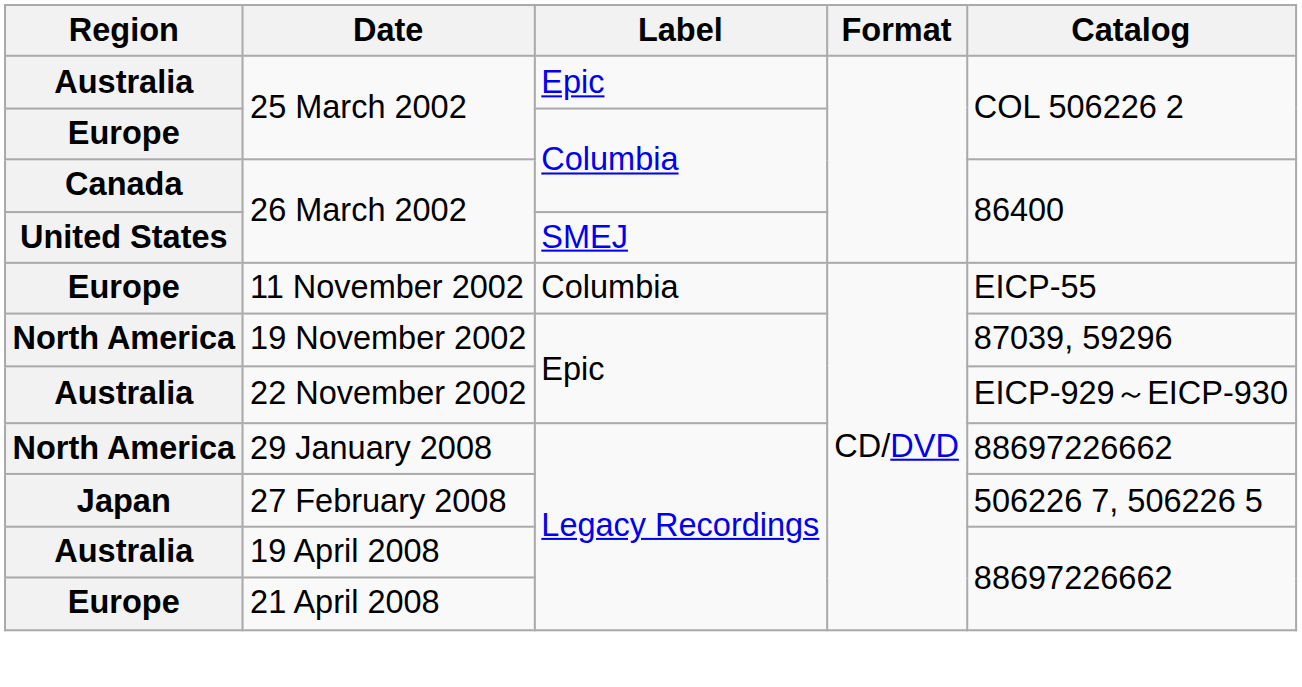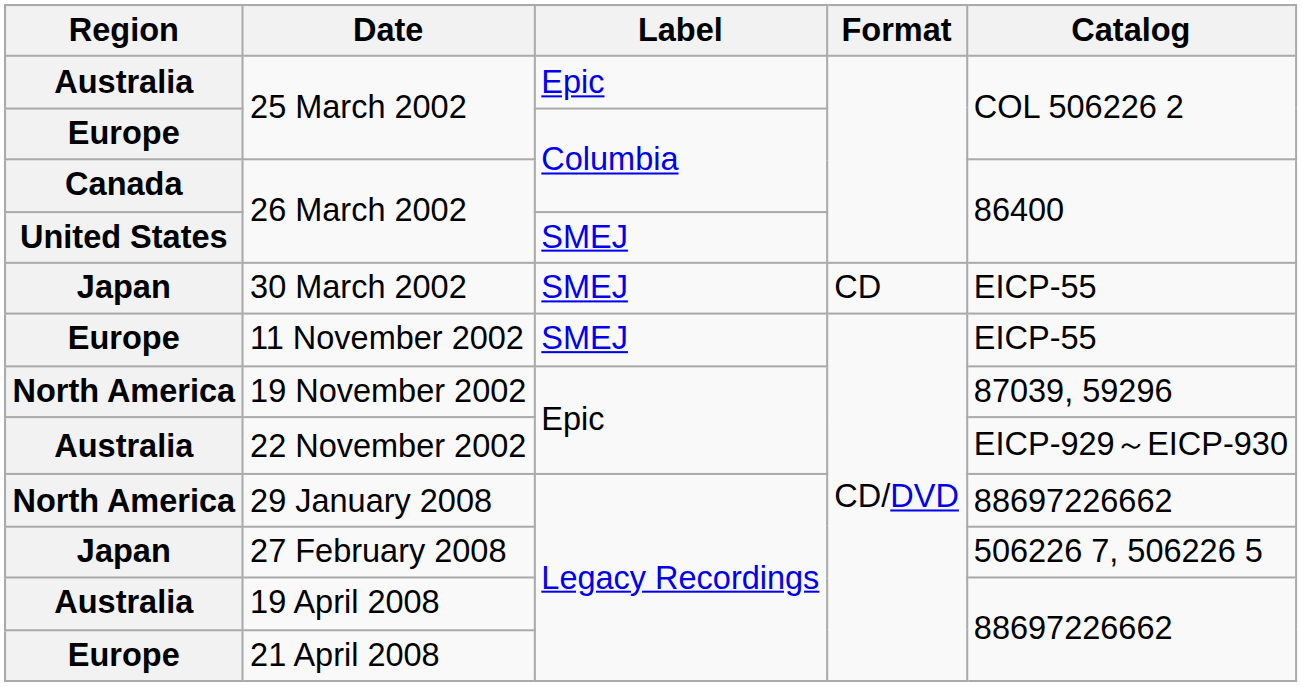 <table class="wikitable plainrowheaders">
 <tr>
 <th>Region</th>
 <th>Date</th>
 <th>Label</th>
 <th>Format</th>
 <th>Catalog</th>
 </tr>
 <tr>
 <th scope="row">Australia</th>
 <td rowspan="2">25 March 2002</td>
 <td><a href='#'>Epic</a></td>
 <td rowspan="4"></td>
 <td rowspan="2">COL 506226 2</td>
 </tr>
 <tr>
 <th scope="row">Europe</th>
 <td rowspan="2"><a href='#'>Columbia</a></td>
 </tr>
 <tr>
 <th scope="row">Canada</th>
 <td rowspan="2">26 March 2002</td>
 <td rowspan="2">86400</td>
 </tr>
 <tr>
 <th scope="row">United States</th>
 <td><a href='#'>SMEJ</a></td>
 </tr>
 <tr>
+<th scope="row">Japan</th>
+<td>30 March 2002</td>
+<td><a href='#'>SMEJ</a></td>
+<td>CD</td>
+<td>EICP-55</td>
+</tr>
+<tr>
 <th scope="row">Europe</th>
 <td>11 November 2002</td>
-<td>Columbia</td>
+<td><a href='#'>SMEJ</a></td>
 <td rowspan="7">CD/<a href='#'>DVD</a></td>
 <td>EICP-55</td>
 </tr>
 <tr>
 <th scope="row">North America</th>
 <td>19 November 2002</td>
 <td rowspan="2">Epic</td>
 <td>87039, 59296</td>
 </tr>
 <tr>
 <th scope="row">Australia</th>
 <td>22 November 2002</td>
 <td>EICP-929～EICP-930</td>
 </tr>
 <tr>
 <th scope="row">North America</th>
 <td>29 January 2008</td>
 <td rowspan="4"><a href='#'>Legacy Recordings</a></td>
 <td>88697226662</td>
 </tr>
 <tr>
 <th scope="row">Japan</th>
 <td>27 February 2008</td>
 <td>506226 7, 506226 5</td>
 </tr>
 <tr>
 <th scope="row">Australia</th>
 <td>19 April 2008</td>
 <td rowspan="2">88697226662</td>
 </tr>
 <tr>
 <th scope="row">Europe</th>
 <td>21 April 2008</td>
 </tr>
 </table>
